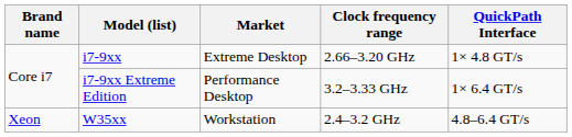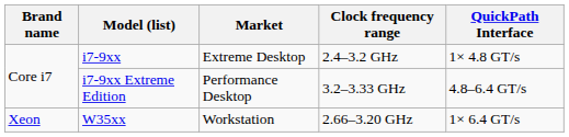 <table class="wikitable">
 <tr>
 <th>Brand name</th>
 <th>Model (list)</th>
 <th>Market</th>
 <th>Clock frequency range</th>
 <th><a href='#'>QuickPath</a> Interface</th>
 </tr>
 <tr>
 <td rowspan=2>Core i7</td>
 <td><a href='#'>i7-9xx</a></td>
 <td>Extreme Desktop</td>
-<td>2.66–3.20 GHz</td>
+<td>2.4–3.2 GHz</td>
 <td>1× 4.8 GT/s</td>
 </tr>
 <tr>
 <td><a href='#'>i7-9xx Extreme Edition</a></td>
 <td>Performance Desktop</td>
 <td>3.2–3.33 GHz</td>
-<td>1× 6.4 GT/s</td>
+<td>4.8–6.4 GT/s</td>
 </tr>
 <tr>
 <td><a href='#'>Xeon</a></td>
 <td><a href='#'>W35xx</a></td>
 <td>Workstation</td>
-<td>2.4–3.2 GHz</td>
-<td>4.8–6.4 GT/s</td>
+<td>2.66–3.20 GHz</td>
+<td>1× 6.4 GT/s</td>
 </tr>
 </table>
